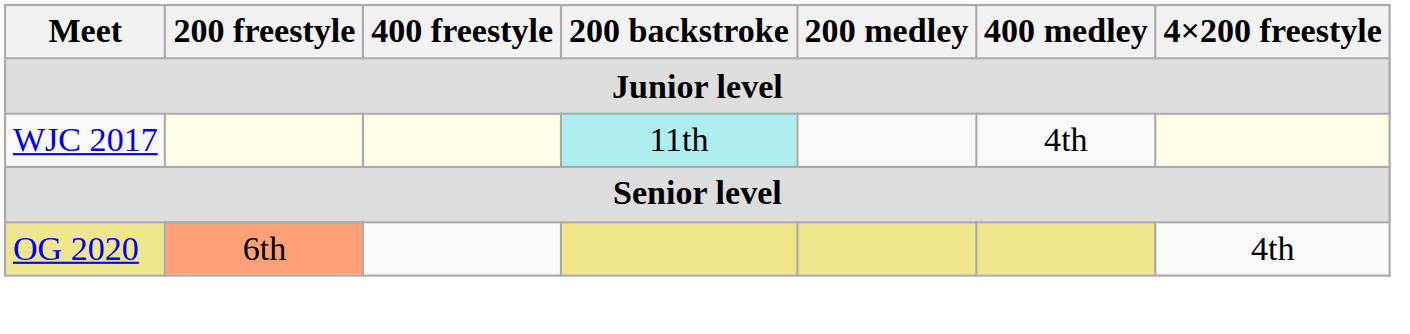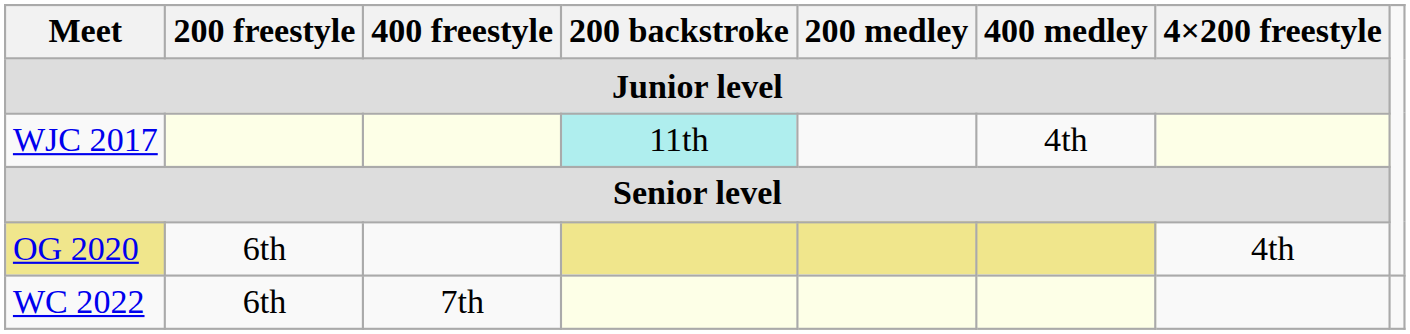 <table class="sortable wikitable">
 <tr>
 <th>Meet</th>
 <th class="unsortable">200 freestyle</th>
 <th class="unsortable">400 freestyle</th>
 <th class="unsortable">200 backstroke</th>
 <th class="unsortable">200 medley</th>
 <th class="unsortable">400 medley</th>
 <th class="unsortable">4×200 freestyle</th>
 </tr>
 <tr bgcolor="#DDDDDD">
 <td colspan="7" align="center"><strong>Junior level</strong></td>
 </tr>
 <tr>
 <td><a href='#'>WJC 2017</a></td>
 <td style="background:#fdffe7"></td>
 <td style="background:#fdffe7"></td>
 <td align="center" style="background: paleturquoise;">11th</td>
 <td align="center"></td>
 <td align="center">4th</td>
 <td style="background:#fdffe7"></td>
 </tr>
 <tr bgcolor="#DDDDDD">
 <td colspan="7" align="center"><strong>Senior level</strong></td>
 </tr>
 <tr>
 <td style="background:#f0e68c"><a href='#'>OG 2020</a></td>
-<td align="center" style="background: lightsalmon;">6th</td>
+<td align="center">6th</td>
 <td align="center"></td>
 <td style="background:#f0e68c"></td>
 <td style="background:#f0e68c"></td>
 <td style="background:#f0e68c"></td>
 <td align="center">4th</td>
 </tr>
+<tr>
+<td><a href='#'>WC 2022</a></td>
+<td align="center">6th</td>
+<td align="center">7th</td>
+<td style="background:#fdffe7"></td>
+<td style="background:#fdffe7"></td>
+<td style="background:#fdffe7"></td>
+<td align="center"></td>
+<td></td>
+</tr>
 </table>
